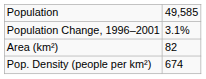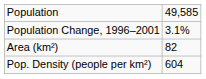 <table class="wikitable">
 <tr>
 <td>Population</td>
 <td>49,585</td>
 </tr>
 <tr>
 <td>Population Change, 1996–2001</td>
 <td>3.1%</td>
 </tr>
 <tr>
 <td>Area (km²)</td>
 <td>82</td>
 </tr>
 <tr>
 <td>Pop. Density (people per km²)</td>
-<td>674</td>
+<td>604</td>
 </tr>
 </table>
